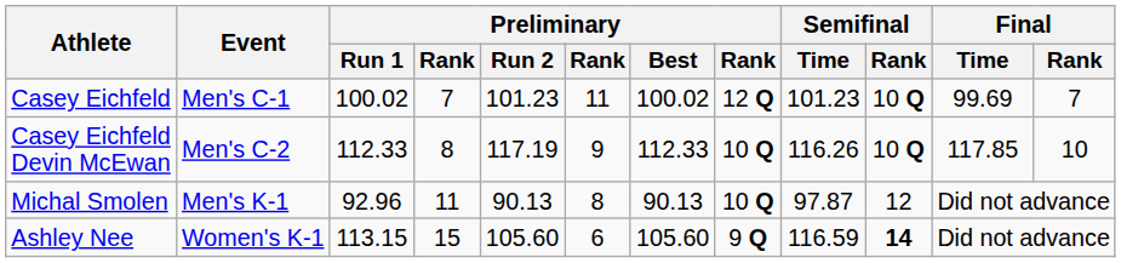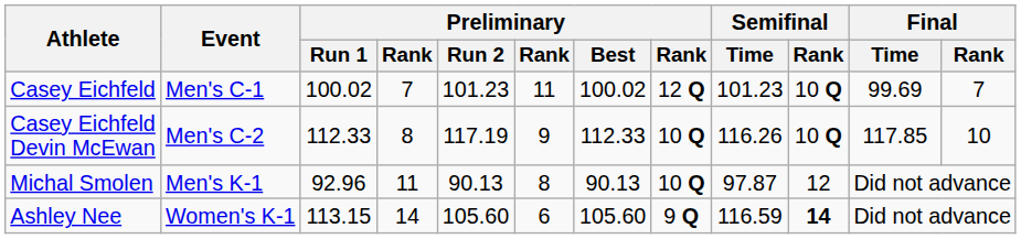 <table class=wikitable style=font-size:90%;text-align:center>
 <tr>
 <th rowspan=2>Athlete</th>
 <th rowspan=2>Event</th>
 <th colspan=6>Preliminary</th>
 <th colspan=2>Semifinal</th>
 <th colspan=2>Final</th>
 </tr>
 <tr style=font-size:95%>
 <th>Run 1</th>
 <th>Rank</th>
 <th>Run 2</th>
 <th>Rank</th>
 <th>Best</th>
 <th>Rank</th>
 <th>Time</th>
 <th>Rank</th>
 <th>Time</th>
 <th>Rank</th>
 </tr>
 <tr>
 <td align=left><a href='#'>Casey Eichfeld</a></td>
 <td align=left><a href='#'>Men's C-1</a></td>
 <td>100.02</td>
 <td>7</td>
 <td>101.23</td>
 <td>11</td>
 <td>100.02</td>
 <td>12 <strong>Q</strong></td>
 <td>101.23</td>
 <td>10 <strong>Q</strong></td>
 <td>99.69</td>
 <td>7</td>
 </tr>
 <tr>
 <td align=left><a href='#'>Casey Eichfeld</a><br><a href='#'>Devin McEwan</a></td>
 <td align=left><a href='#'>Men's C-2</a></td>
 <td>112.33</td>
 <td>8</td>
 <td>117.19</td>
 <td>9</td>
 <td>112.33</td>
 <td>10 <strong>Q</strong></td>
 <td>116.26</td>
 <td>10 <strong>Q</strong></td>
 <td>117.85</td>
 <td>10</td>
 </tr>
 <tr>
 <td align=left><a href='#'>Michal Smolen</a></td>
 <td align=left><a href='#'>Men's K-1</a></td>
 <td>92.96</td>
 <td>11</td>
 <td>90.13</td>
 <td>8</td>
 <td>90.13</td>
 <td>10 <strong>Q</strong></td>
 <td>97.87</td>
 <td>12</td>
 <td colspan=2>Did not advance</td>
 </tr>
 <tr>
 <td align=left><a href='#'>Ashley Nee</a></td>
 <td align=left><a href='#'>Women's K-1</a></td>
 <td>113.15</td>
-<td>15</td>
+<td>14</td>
 <td>105.60</td>
 <td>6</td>
 <td>105.60</td>
 <td>9 <strong>Q</strong></td>
 <td>116.59</td>
 <td><strong>14</strong></td>
 <td colspan=2>Did not advance</td>
 </tr>
 </table>
